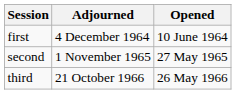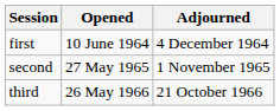 <table class="wikitable">
 <tr>
 <th>Session</th>
+<th>Opened</th>
 <th>Adjourned</th>
-<th>Opened</th>
 </tr>
 <tr>
 <td>first</td>
+<td>10 June 1964</td>
 <td>4 December 1964</td>
-<td>10 June 1964</td>
 </tr>
 <tr>
 <td>second</td>
+<td>27 May 1965</td>
 <td>1 November 1965</td>
-<td>27 May 1965</td>
 </tr>
 <tr>
 <td>third</td>
+<td>26 May 1966</td>
 <td>21 October 1966</td>
-<td>26 May 1966</td>
 </tr>
 </table>
